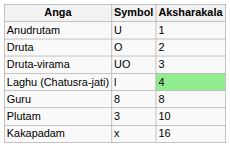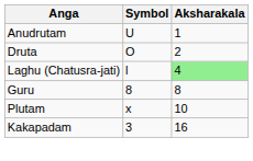 <table class="wikitable">
 <tr>
 <th>Anga</th>
 <th>Symbol</th>
 <th>Aksharakala</th>
 </tr>
 <tr>
 <td>Anudrutam</td>
 <td>U</td>
 <td>1</td>
 </tr>
 <tr>
 <td>Druta</td>
 <td>O</td>
 <td>2</td>
 </tr>
 <tr>
-<td>Druta-virama</td>
-<td>UO</td>
-<td>3</td>
-</tr>
-<tr>
 <td>Laghu (Chatusra-jati)</td>
 <td>l</td>
 <td style="background: lightgreen;">4</td>
 </tr>
 <tr>
 <td>Guru</td>
 <td>8</td>
 <td>8</td>
 </tr>
 <tr>
 <td>Plutam</td>
-<td (8>3</td>
+<td>x</td>
 <td>10</td>
 </tr>
 <tr>
 <td>Kakapadam</td>
-<td>x</td>
+<td (8>3</td>
 <td>16</td>
 </tr>
 </table>
